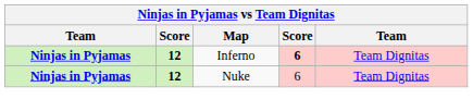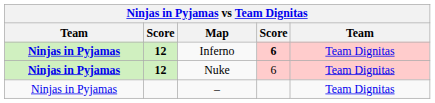 <table class="wikitable" style="text-align: center;">
 <tr>
 <th colspan=5><a href='#'>Ninjas in Pyjamas</a> vs <a href='#'>Team Dignitas</a></th>
 </tr>
 <tr>
 <th width="181px">Team</th>
 <th width="20px">Score</th>
 <th width="100px">Map</th>
 <th width="20px">Score</th>
 <th width="181px">Team</th>
 </tr>
 <tr>
 <td style="background: #D0F0C0;"><strong><a href='#'>Ninjas in Pyjamas</a></strong></td>
 <td style="background: #D0F0C0;"><strong>12</strong></td>
 <td>Inferno</td>
 <td style="background: #FFCCCC;"><strong>6</strong></td>
 <td style="background: #FFCCCC;"><a href='#'>Team Dignitas</a></td>
 </tr>
 <tr>
 <td style="background: #D0F0C0;"><strong><a href='#'>Ninjas in Pyjamas</a></strong></td>
 <td style="background: #D0F0C0;"><strong>12</strong></td>
 <td>Nuke</td>
 <td style="background: #FFCCCC;">6</td>
 <td style="background: #FFCCCC;"><a href='#'>Team Dignitas</a></td>
 </tr>
+<tr>
+<td><a href='#'>Ninjas in Pyjamas</a></td>
+<td></td>
+<td>–</td>
+<td></td>
+<td><a href='#'>Team Dignitas</a></td>
+</tr>
 </table>
